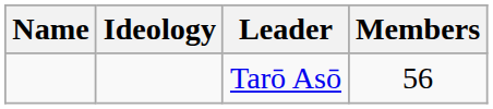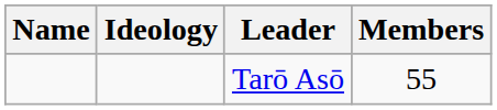 <table class="wikitable">
 <tr>
 <th>Name</th>
 <th>Ideology</th>
 <th>Leader</th>
 <th>Members</th>
 </tr>
 <tr>
 <td></td>
 <td></td>
 <td><a href='#'>Tarō Asō</a></td>
-<td style="text-align:center;">56</td>
+<td style="text-align:center;">55</td>
 </tr>
 </table>
